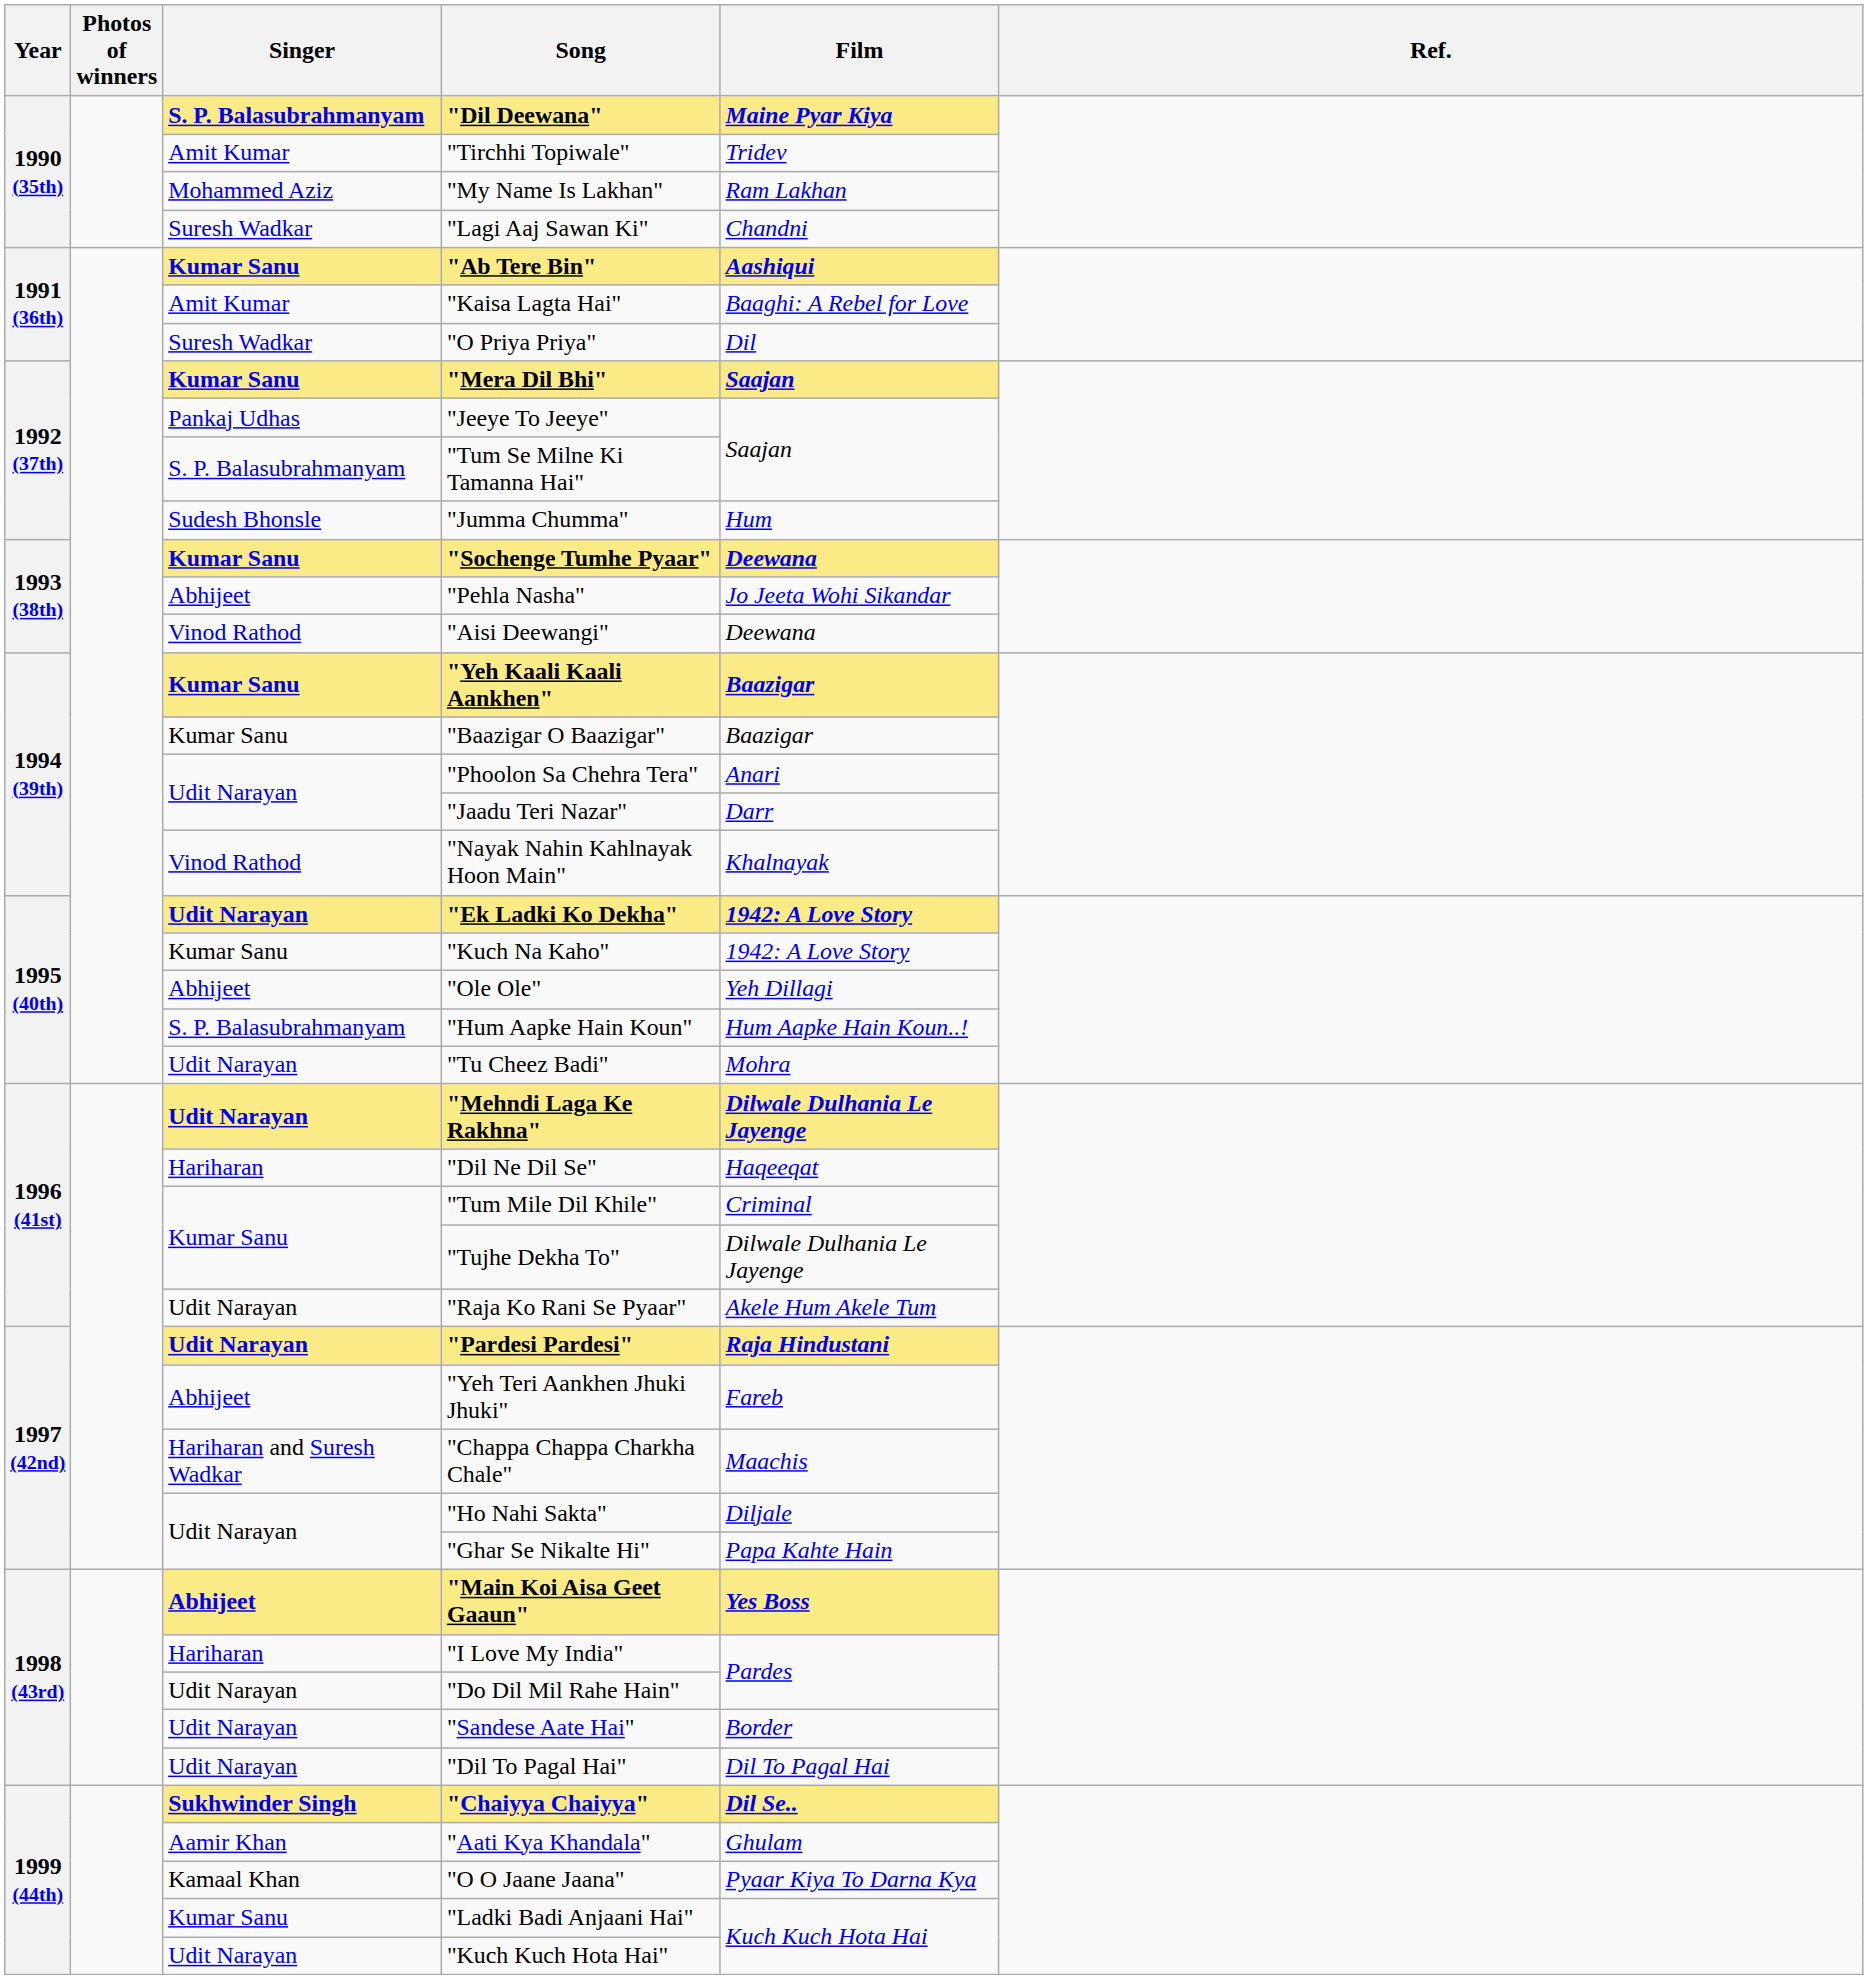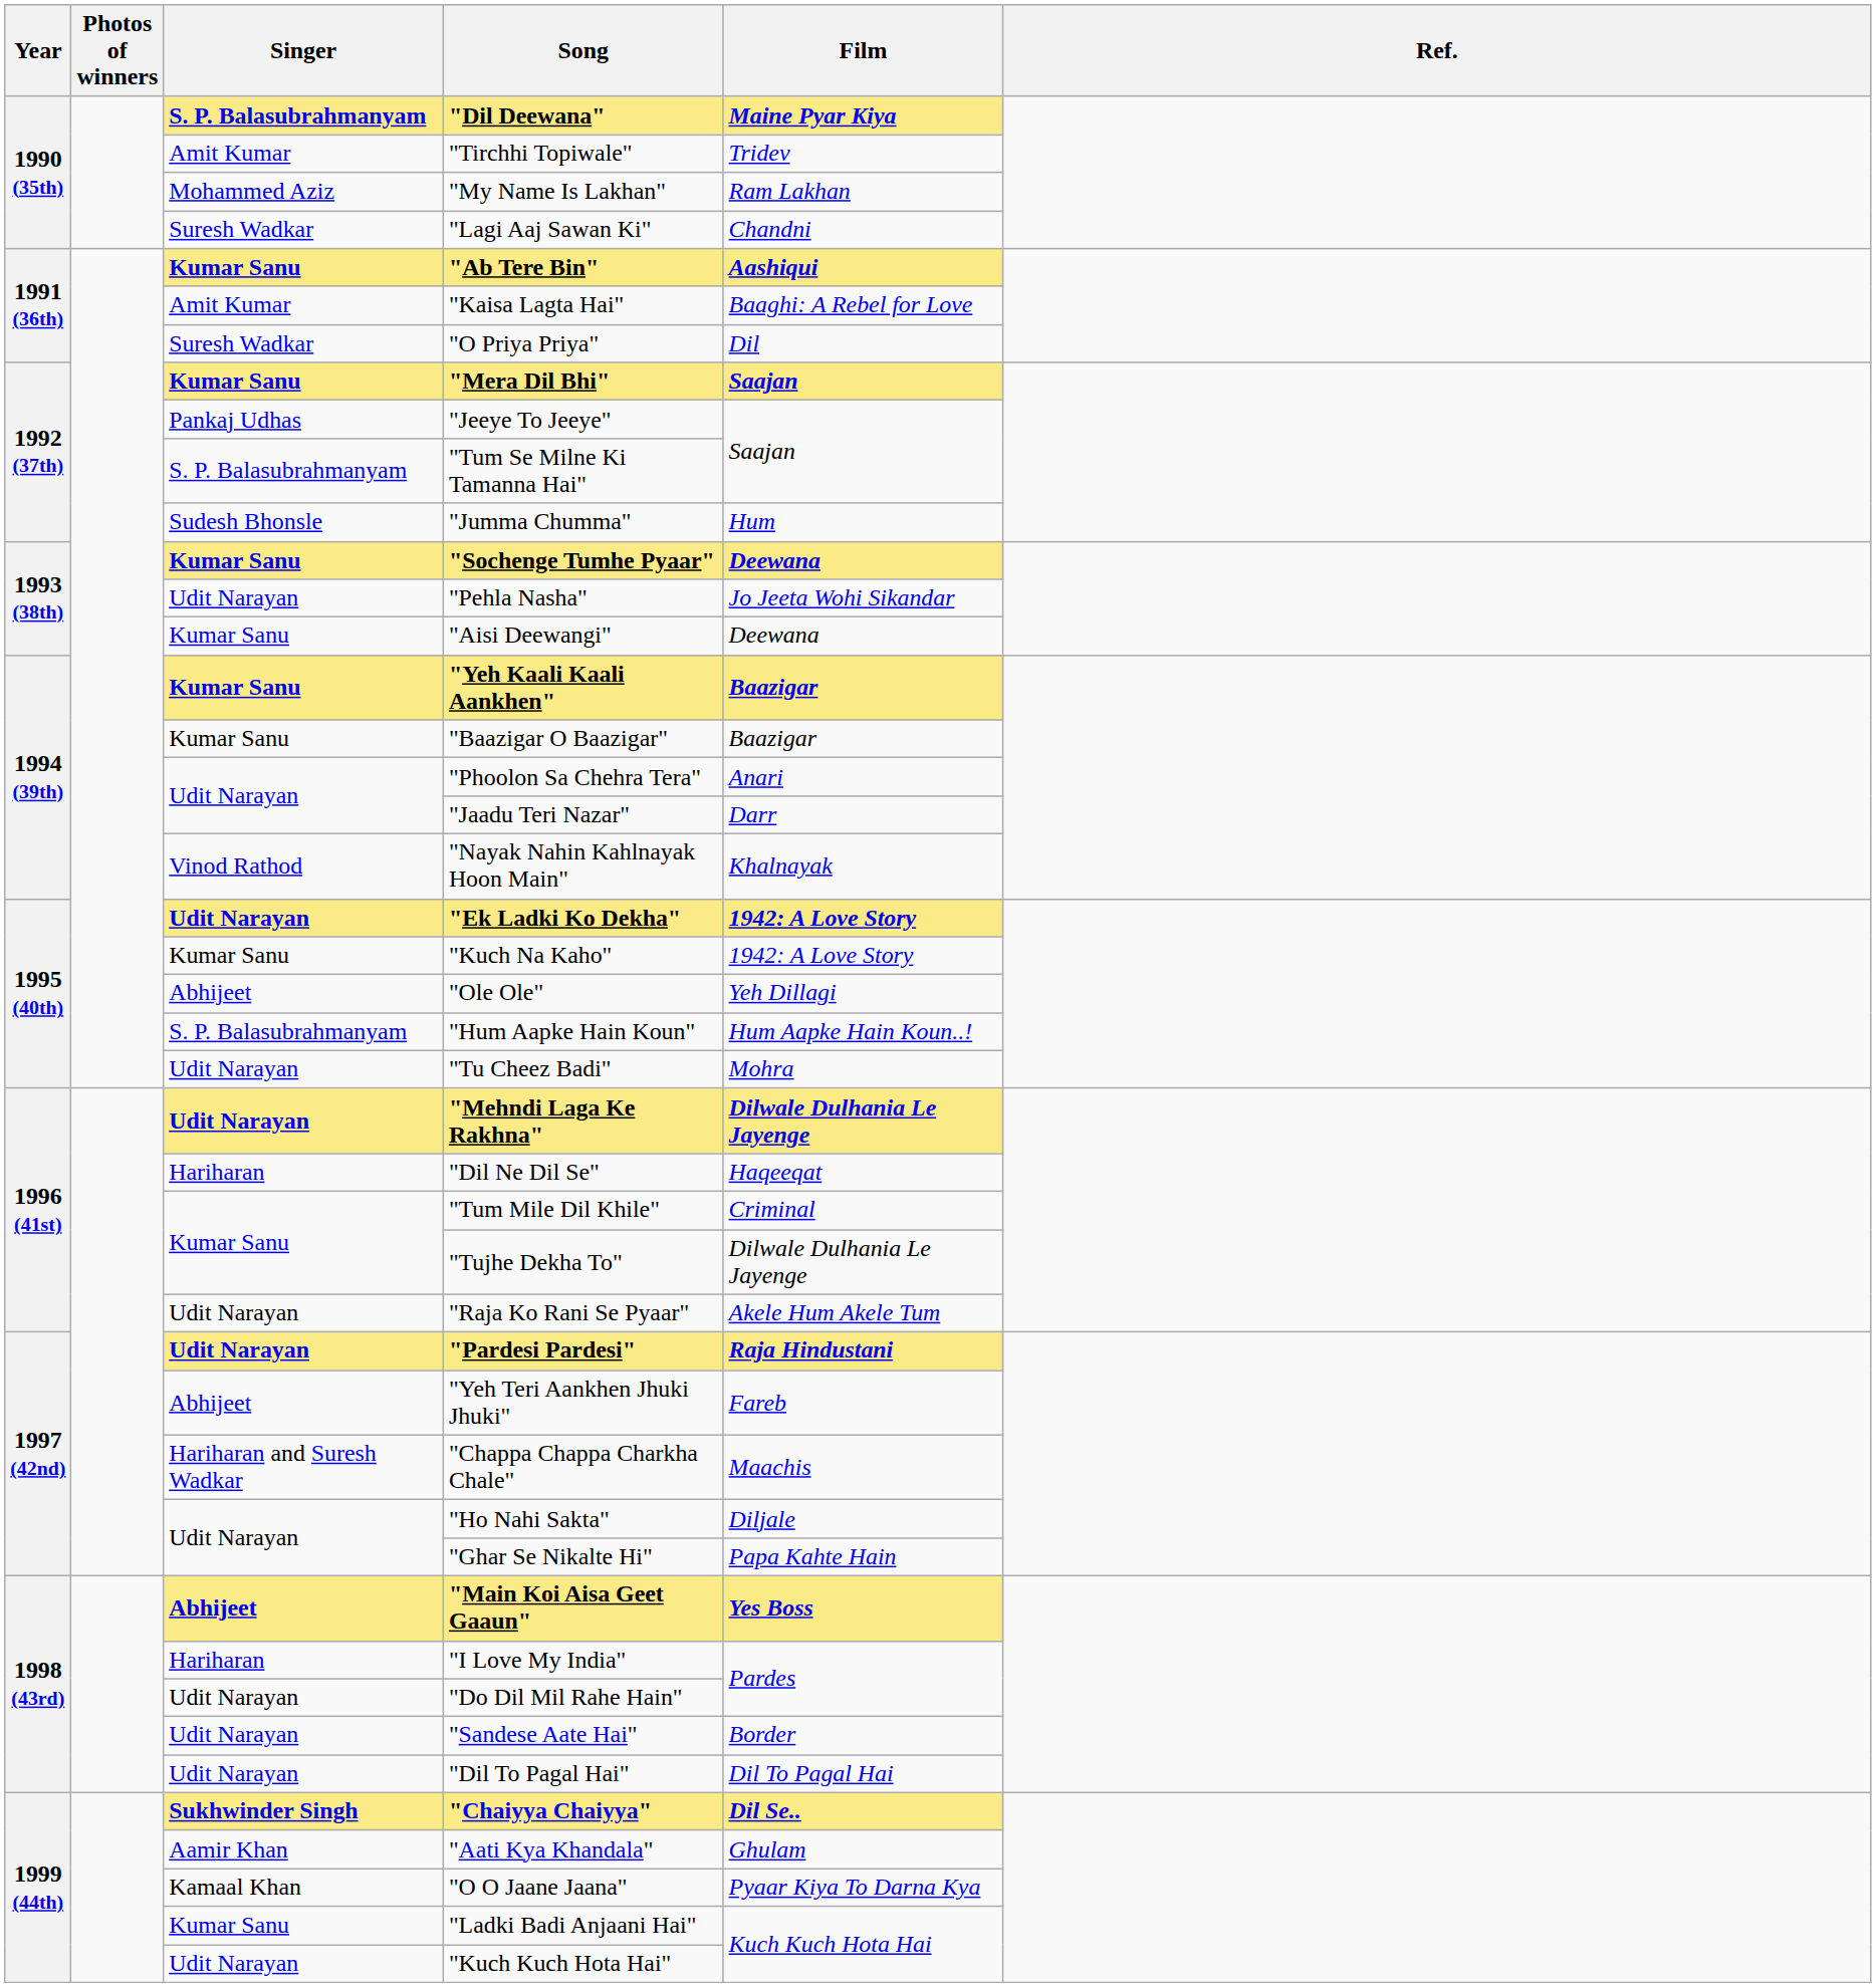 <table class="wikitable sortable" style="text-align:left;">
 <tr>
 <th scope="col" style="width:3%; text-align:center;">Year</th>
 <th scope="col" style="width:3%;text-align:center;">Photos of winners</th>
 <th scope="col" style="width:15%;text-align:center;">Singer</th>
 <th scope="col" style="width:15%;text-align:center;">Song</th>
 <th scope="col" style="width:15%;text-align:center;">Film</th>
 <th>Ref.</th>
 </tr>
 <tr>
 <th scope="row" rowspan=4 style="text-align:center">1990 <br><small><a href='#'>(35th)</a></small></th>
 <td rowspan=4 style="text-align:center"></td>
 <td style="background:#FAEB86;"><strong><a href='#'>S. P. Balasubrahmanyam</a></strong> </td>
 <td style="background:#FAEB86;"><strong>"<u>Dil Deewana</u>"</strong></td>
 <td style="background:#FAEB86;"><strong><em><a href='#'>Maine Pyar Kiya</a></em></strong></td>
 <td rowspan="4"></td>
 </tr>
 <tr>
 <td><a href='#'>Amit Kumar</a></td>
 <td>"Tirchhi Topiwale"</td>
 <td><em><a href='#'>Tridev</a></em></td>
 </tr>
 <tr>
 <td><a href='#'>Mohammed Aziz</a></td>
 <td>"My Name Is Lakhan"</td>
 <td><em><a href='#'>Ram Lakhan</a></em></td>
 </tr>
 <tr>
 <td><a href='#'>Suresh Wadkar</a></td>
 <td>"Lagi Aaj Sawan Ki"</td>
 <td><em><a href='#'>Chandni</a></em></td>
 </tr>
 <tr>
 <th scope="row" rowspan=3 style="text-align:center">1991 <br><small><a href='#'>(36th)</a></small></th>
 <td rowspan="20" style="text-align:center"></td>
 <td style="background:#FAEB86;"><strong><a href='#'>Kumar Sanu</a></strong> </td>
 <td style="background:#FAEB86;"><strong>"<u>Ab Tere Bin</u>"</strong></td>
 <td style="background:#FAEB86;"><strong><em><a href='#'>Aashiqui</a></em></strong></td>
 <td rowspan="3"></td>
 </tr>
 <tr>
 <td><a href='#'>Amit Kumar</a></td>
 <td>"Kaisa Lagta Hai"</td>
 <td><em><a href='#'>Baaghi: A Rebel for Love</a></em></td>
 </tr>
 <tr>
 <td><a href='#'>Suresh Wadkar</a></td>
 <td>"O Priya Priya"</td>
 <td><em><a href='#'>Dil</a></em></td>
 </tr>
 <tr>
 <th rowspan="4" scope="row" style="text-align:center">1992 <br><small><a href='#'>(37th)</a></small></th>
 <td style="background:#FAEB86;"><strong><a href='#'>Kumar Sanu</a></strong> </td>
 <td style="background:#FAEB86;"><strong>"<u>Mera Dil Bhi</u>"</strong></td>
 <td style="background:#FAEB86;"><strong><em><a href='#'>Saajan</a></em></strong></td>
 <td rowspan="4"></td>
 </tr>
 <tr>
 <td><a href='#'>Pankaj Udhas</a></td>
 <td>"Jeeye To Jeeye"</td>
 <td rowspan="2"><em>Saajan</em></td>
 </tr>
 <tr>
 <td><a href='#'>S. P. Balasubrahmanyam</a></td>
 <td>"Tum Se Milne Ki Tamanna Hai"</td>
 </tr>
 <tr>
 <td><a href='#'>Sudesh Bhonsle</a></td>
 <td>"Jumma Chumma"</td>
 <td><em><a href='#'>Hum</a></em></td>
 </tr>
 <tr>
 <th scope="row" rowspan=3 style="text-align:center">1993 <br><small><a href='#'>(38th)</a></small></th>
 <td style="background:#FAEB86;"><strong><a href='#'>Kumar Sanu</a></strong> </td>
 <td style="background:#FAEB86;"><strong>"<u>Sochenge Tumhe Pyaar</u>"</strong></td>
 <td style="background:#FAEB86;"><strong><em><a href='#'>Deewana</a></em></strong></td>
 <td rowspan="3"></td>
 </tr>
 <tr>
-<td><a href='#'>Abhijeet</a></td>
+<td><a href='#'>Udit Narayan</a></td>
 <td>"Pehla Nasha"</td>
 <td><em><a href='#'>Jo Jeeta Wohi Sikandar</a></em></td>
 </tr>
 <tr>
-<td><a href='#'>Vinod Rathod</a></td>
+<td><a href='#'>Kumar Sanu</a></td>
 <td>"Aisi Deewangi"</td>
 <td><em>Deewana</em></td>
 </tr>
 <tr>
 <th scope="row" rowspan=5 style="text-align:center">1994 <br><small><a href='#'>(39th)</a></small></th>
 <td style="background:#FAEB86;"><strong><a href='#'>Kumar Sanu</a></strong> </td>
 <td style="background:#FAEB86;"><strong>"<u>Yeh Kaali Kaali Aankhen</u>"</strong></td>
 <td style="background:#FAEB86;"><strong><em><a href='#'>Baazigar</a></em></strong></td>
 <td rowspan="5"></td>
 </tr>
 <tr>
 <td>Kumar Sanu</td>
 <td>"Baazigar O Baazigar"</td>
 <td><em>Baazigar</em></td>
 </tr>
 <tr>
 <td rowspan="2"><a href='#'>Udit Narayan</a></td>
 <td>"Phoolon Sa Chehra Tera"</td>
 <td><em><a href='#'>Anari</a></em></td>
 </tr>
 <tr>
 <td>"Jaadu Teri Nazar"</td>
 <td><em><a href='#'>Darr</a></em></td>
 </tr>
 <tr>
 <td><a href='#'>Vinod Rathod</a></td>
 <td>"Nayak Nahin Kahlnayak Hoon Main"</td>
 <td><em><a href='#'>Khalnayak</a></em></td>
 </tr>
 <tr>
 <th rowspan="5" scope="row" style="text-align:center">1995 <br><small><a href='#'>(40th)</a></small></th>
 <td style="background:#FAEB86;"><strong><a href='#'>Udit Narayan</a></strong> </td>
 <td style="background:#FAEB86;"><strong>"<u>Ek Ladki Ko Dekha</u>"</strong></td>
 <td style="background:#FAEB86;"><strong><em><a href='#'>1942: A Love Story</a></em></strong></td>
 <td rowspan="5"></td>
 </tr>
 <tr>
 <td>Kumar Sanu</td>
 <td>"Kuch Na Kaho"</td>
 <td><em><a href='#'>1942: A Love Story</a></em></td>
 </tr>
 <tr>
 <td><a href='#'>Abhijeet</a></td>
 <td>"Ole Ole"</td>
 <td><em><a href='#'>Yeh Dillagi</a></em></td>
 </tr>
 <tr>
 <td><a href='#'>S. P. Balasubrahmanyam</a></td>
 <td>"Hum Aapke Hain Koun"</td>
 <td><em><a href='#'>Hum Aapke Hain Koun..!</a></em></td>
 </tr>
 <tr>
 <td><a href='#'>Udit Narayan</a></td>
 <td>"Tu Cheez Badi"</td>
 <td><em><a href='#'>Mohra</a></em></td>
 </tr>
 <tr>
 <th scope="row" rowspan=5 style="text-align:center">1996 <br><small><a href='#'>(41st)</a></small></th>
 <td rowspan="10" style="text-align:center"></td>
 <td style="background:#FAEB86;"><strong><a href='#'>Udit Narayan</a></strong> </td>
 <td style="background:#FAEB86;"><strong>"<u>Mehndi Laga Ke Rakhna</u>"</strong></td>
 <td style="background:#FAEB86;"><strong><em><a href='#'>Dilwale Dulhania Le Jayenge</a></em></strong></td>
 <td rowspan="5"></td>
 </tr>
 <tr>
 <td><a href='#'>Hariharan</a></td>
 <td>"Dil Ne Dil Se"</td>
 <td><em><a href='#'>Haqeeqat</a></em></td>
 </tr>
 <tr>
 <td rowspan="2"><a href='#'>Kumar Sanu</a></td>
 <td>"Tum Mile Dil Khile"</td>
 <td><em><a href='#'>Criminal</a></em></td>
 </tr>
 <tr>
 <td>"Tujhe Dekha To"</td>
 <td><em>Dilwale Dulhania Le Jayenge</em></td>
 </tr>
 <tr>
 <td>Udit Narayan</td>
 <td>"Raja Ko Rani Se Pyaar"</td>
 <td><em><a href='#'>Akele Hum Akele Tum</a></em></td>
 </tr>
 <tr>
 <th scope="row" rowspan=5 style="text-align:center">1997 <br><small><a href='#'>(42nd)</a></small></th>
 <td style="background:#FAEB86;"><strong><a href='#'>Udit Narayan</a></strong> </td>
 <td style="background:#FAEB86;"><strong>"<u>Pardesi Pardesi</u>"</strong></td>
 <td style="background:#FAEB86;"><strong><em><a href='#'>Raja Hindustani</a></em></strong></td>
 <td rowspan="5"></td>
 </tr>
 <tr>
 <td><a href='#'>Abhijeet</a></td>
 <td>"Yeh Teri Aankhen Jhuki Jhuki"</td>
 <td><em><a href='#'>Fareb</a></em></td>
 </tr>
 <tr>
 <td><a href='#'>Hariharan</a> and <a href='#'>Suresh Wadkar</a></td>
 <td>"Chappa Chappa Charkha Chale"</td>
 <td><em><a href='#'>Maachis</a></em></td>
 </tr>
 <tr>
 <td rowspan="2">Udit Narayan</td>
 <td>"Ho Nahi Sakta"</td>
 <td><em><a href='#'>Diljale</a></em></td>
 </tr>
 <tr>
 <td>"Ghar Se Nikalte Hi"</td>
 <td><em><a href='#'>Papa Kahte Hain</a></em></td>
 </tr>
 <tr>
 <th scope="row" rowspan=5 style="text-align:center">1998 <br><small><a href='#'>(43rd)</a></small></th>
 <td rowspan=5 style="text-align:center"></td>
 <td style="background:#FAEB86;"><strong><a href='#'>Abhijeet</a></strong> </td>
 <td style="background:#FAEB86;"><strong>"<u>Main Koi Aisa Geet Gaaun</u>"</strong></td>
 <td style="background:#FAEB86;"><strong><em><a href='#'>Yes Boss</a></em></strong></td>
 <td rowspan="5"></td>
 </tr>
 <tr>
 <td><a href='#'>Hariharan</a></td>
 <td>"I Love My India"</td>
 <td rowspan="2"><em><a href='#'>Pardes</a></em></td>
 </tr>
 <tr>
 <td>Udit Narayan</td>
 <td>"Do Dil Mil Rahe Hain"</td>
 </tr>
 <tr>
 <td><a href='#'>Udit Narayan</a></td>
 <td>"<a href='#'>Sandese Aate Hai</a>"</td>
 <td><em><a href='#'>Border</a></em></td>
 </tr>
 <tr>
 <td><a href='#'>Udit Narayan</a></td>
 <td>"Dil To Pagal Hai"</td>
 <td><em><a href='#'>Dil To Pagal Hai</a></em></td>
 </tr>
 <tr>
 <th scope="row" rowspan=5 style="text-align:center">1999 <br><small><a href='#'>(44th)</a></small></th>
 <td rowspan=5 style="text-align:center"></td>
 <td style="background:#FAEB86;"><strong><a href='#'>Sukhwinder Singh</a></strong> </td>
 <td style="background:#FAEB86;"><strong>"<a href='#'>Chaiyya Chaiyya</a>"</strong></td>
 <td style="background:#FAEB86;"><strong><em><a href='#'>Dil Se..</a></em></strong></td>
 <td rowspan="5"></td>
 </tr>
 <tr>
 <td><a href='#'>Aamir Khan</a></td>
 <td>"<a href='#'>Aati Kya Khandala</a>"</td>
 <td><em><a href='#'>Ghulam</a></em></td>
 </tr>
 <tr>
 <td>Kamaal Khan</td>
 <td>"O O Jaane Jaana"</td>
 <td><em><a href='#'>Pyaar Kiya To Darna Kya</a></em></td>
 </tr>
 <tr>
 <td><a href='#'>Kumar Sanu</a></td>
 <td>"Ladki Badi Anjaani Hai"</td>
 <td rowspan="2"><em><a href='#'>Kuch Kuch Hota Hai</a></em></td>
 </tr>
 <tr>
 <td><a href='#'>Udit Narayan</a></td>
 <td>"Kuch Kuch Hota Hai"</td>
 </tr>
 </table>
